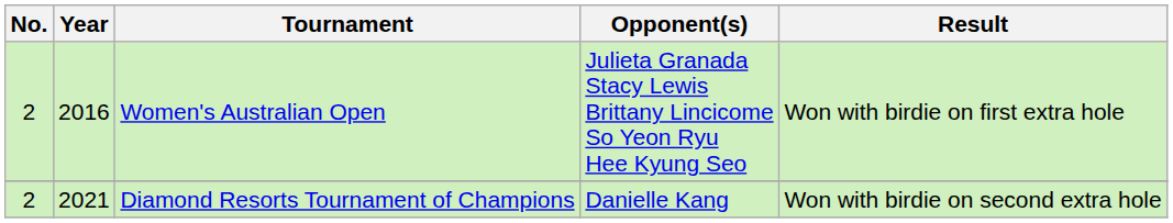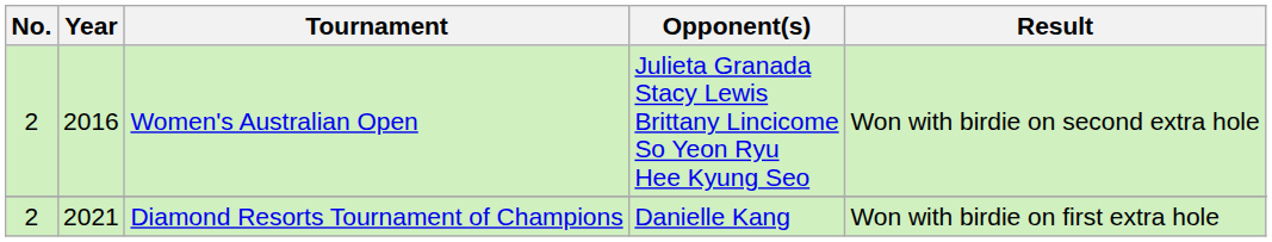 <table class="wikitable" style="font-size:95%;">
 <tr>
 <th>No.</th>
 <th>Year</th>
 <th>Tournament</th>
 <th>Opponent(s)</th>
 <th>Result</th>
 </tr>
 <tr style="background:#D0F0C0;">
 <td align=center>2</td>
 <td alignn=center>2016</td>
 <td><a href='#'>Women's Australian Open</a></td>
 <td> <a href='#'>Julieta Granada</a><br> <a href='#'>Stacy Lewis</a><br> <a href='#'>Brittany Lincicome</a><br> <a href='#'>So Yeon Ryu</a><br> <a href='#'>Hee Kyung Seo</a></td>
-<td>Won with birdie on first extra hole</td>
+<td>Won with birdie on second extra hole</td>
 </tr>
 <tr>
 </tr>
 <tr style="background:#D0F0C0;">
 <td align=center>2</td>
 <td alignn=center>2021</td>
 <td><a href='#'>Diamond Resorts Tournament of Champions</a></td>
 <td> <a href='#'>Danielle Kang</a></td>
-<td>Won with birdie on second extra hole</td>
+<td>Won with birdie on first extra hole</td>
 </tr>
 </table>
